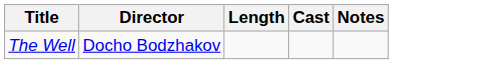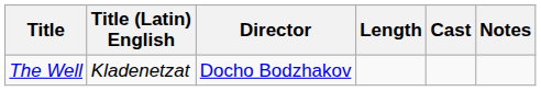 <table class="wikitable">
 <tr>
 <th>Title</th>
+<th>Title (Latin)<br>English</th>
 <th>Director</th>
 <th>Length</th>
 <th>Cast</th>
 <th>Notes</th>
 </tr>
 <tr>
 <td><em><a href='#'>The Well</a></em></td>
+<td><em>Kladenetzat</em></td>
 <td><a href='#'>Docho Bodzhakov</a></td>
 <td></td>
 <td></td>
 <td></td>
 </tr>
 </table>
